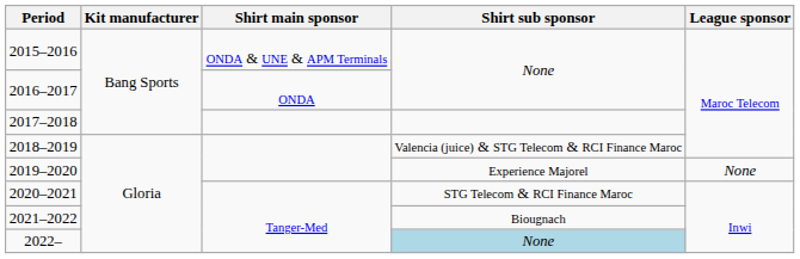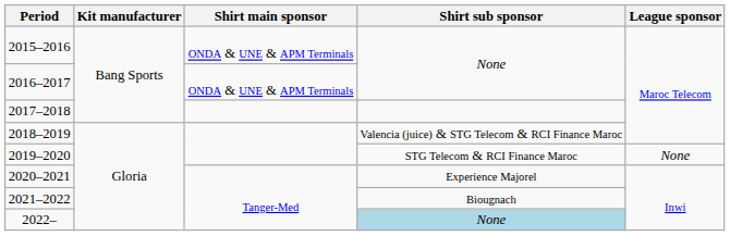 <table class="wikitable collapsible collapsed" style="text-align: center; width=25%; font-size: 11px">
 <tr>
 <th>Period</th>
 <th>Kit manufacturer</th>
 <th>Shirt main sponsor</th>
 <th>Shirt sub sponsor</th>
 <th>League sponsor</th>
 </tr>
 <tr>
 <td>2015–2016</td>
 <td rowspan=3>Bang Sports</td>
 <td>   <br><small><a href='#'>ONDA</a></small> & <small><a href='#'>UNE</a></small> & <small><a href='#'>APM Terminals</a></small></td>
 <td rowspan=2><em>None</em></td>
 <td rowspan=4><br><small><a href='#'>Maroc Telecom</a></small></td>
 </tr>
 <tr>
 <td>2016–2017</td>
-<td><br><small><a href='#'>ONDA</a></small></td>
+<td>   <br><small><a href='#'>ONDA</a></small> & <small><a href='#'>UNE</a></small> & <small><a href='#'>APM Terminals</a></small></td>
 </tr>
 <tr>
 <td>2017–2018</td>
 <td align=center>      <br></td>
 <td align=left><br></td>
 </tr>
 <tr>
 <td>2018–2019</td>
 <td rowspan=5>Gloria</td>
 <td rowspan=2 align=center>    <br></td>
 <td><small>Valencia (juice)</small> & <small>STG Telecom</small> & <small>RCI Finance Maroc</small></td>
 </tr>
 <tr>
 <td>2019–2020</td>
-<td><small>Experience Majorel</small></td>
+<td><small>STG Telecom</small> & <small>RCI Finance Maroc</small></td>
 <td><em>None</em></td>
 </tr>
 <tr>
 <td>2020–2021</td>
 <td rowspan=3><br><small><a href='#'>Tanger-Med</a></small></td>
-<td><small>STG Telecom</small> & <small>RCI Finance Maroc</small></td>
+<td><small>Experience Majorel</small></td>
 <td rowspan=3><br><small><a href='#'>Inwi</a></small></td>
 </tr>
 <tr>
 <td>2021–2022</td>
 <td><small>Biougnach</small></td>
 </tr>
 <tr>
 <td>2022–</td>
 <td style="background: lightblue;"><em>None</em></td>
 </tr>
 </table>
